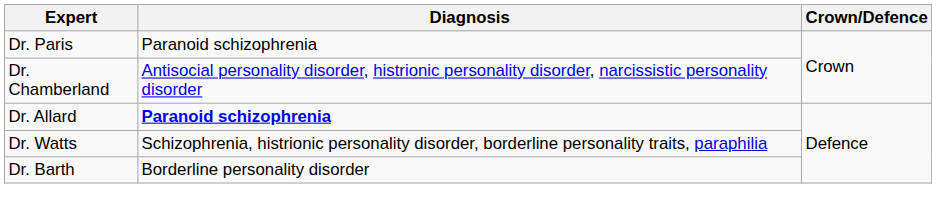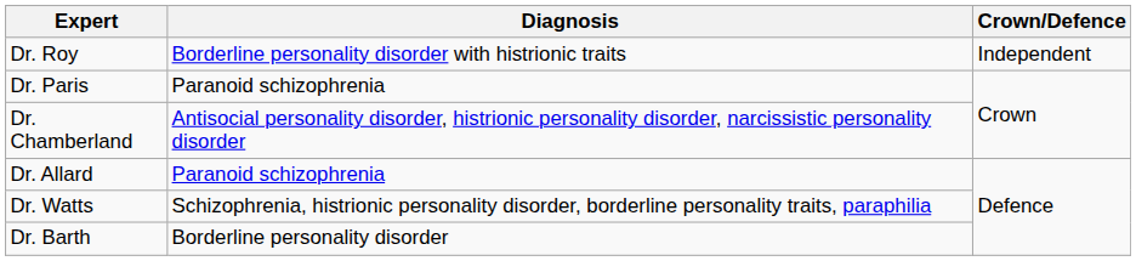 <table class="wikitable" style="margin: 1em auto 1em auto;">
 <tr>
 <th>Expert</th>
 <th>Diagnosis</th>
 <th>Crown/Defence</th>
+</tr>
+<tr>
+<td>Dr. Roy</td>
+<td><a href='#'>Borderline personality disorder</a> with histrionic traits</td>
+<td>Independent</td>
 </tr>
 <tr>
 <td>Dr. Paris</td>
 <td>Paranoid schizophrenia</td>
 <td rowspan="2">Crown</td>
 </tr>
 <tr>
 <td>Dr. Chamberland</td>
 <td><a href='#'>Antisocial personality disorder</a>, <a href='#'>histrionic personality disorder</a>, <a href='#'>narcissistic personality disorder</a></td>
 </tr>
 <tr>
 <td>Dr. Allard</td>
-<td><strong><a href='#'>Paranoid schizophrenia</a></strong></td>
+<td><a href='#'>Paranoid schizophrenia</a></td>
 <td rowspan="3">Defence</td>
 </tr>
 <tr>
 <td>Dr. Watts</td>
 <td>Schizophrenia, histrionic personality disorder, borderline personality traits, <a href='#'>paraphilia</a></td>
 </tr>
 <tr>
 <td>Dr. Barth</td>
 <td>Borderline personality disorder</td>
 </tr>
 </table>
